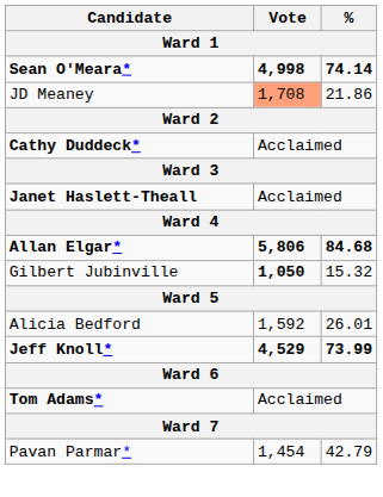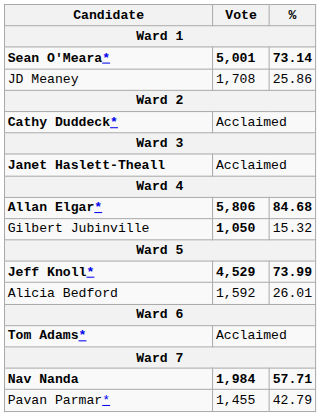 <table class="wikitable">
 <tr>
 <th bgcolor="#DDDDFF" width="200px">Candidate</th>
 <th bgcolor="#DDDDFF" width="50px">Vote</th>
 <th bgcolor="#DDDDFF" width="30px">%</th>
 </tr>
 <tr>
 <th colspan="3">Ward 1</th>
 </tr>
 <tr>
 <td><strong>Sean O'Meara<a href='#'>*</a></strong></td>
-<td><strong>4,998</strong></td>
-<td><strong>74.14</strong></td>
+<td><strong>5,001</strong></td>
+<td><strong>73.14</strong></td>
 </tr>
 <tr>
 <td>JD Meaney</td>
-<td style="background: lightsalmon;">1,708</td>
-<td>21.86</td>
+<td>1,708</td>
+<td>25.86</td>
 </tr>
 <tr>
 <th colspan="3">Ward 2</th>
 </tr>
 <tr>
 <td><strong>Cathy Duddeck<a href='#'>*</a></strong></td>
 <td colspan="2">Acclaimed</td>
 </tr>
 <tr>
 <th colspan="3">Ward 3</th>
 </tr>
 <tr>
 <td><strong>Janet Haslett-Theall</strong></td>
 <td colspan="2">Acclaimed</td>
 </tr>
 <tr>
 <th colspan="3">Ward 4</th>
 </tr>
 <tr>
 <td><strong>Allan Elgar<a href='#'>*</a></strong></td>
 <td><strong>5,806</strong></td>
 <td><strong>84.68</strong></td>
 </tr>
 <tr>
 <td>Gilbert Jubinville</td>
 <td><strong>1,050</strong></td>
 <td>15.32</td>
 </tr>
 <tr>
 <th colspan="3">Ward 5</th>
 </tr>
 <tr>
+<td><strong>Jeff Knoll<a href='#'>*</a></strong></td>
+<td><strong>4,529</strong></td>
+<td><strong>73.99</strong></td>
+</tr>
+<tr>
 <td>Alicia Bedford</td>
 <td>1,592</td>
 <td>26.01</td>
-</tr>
-<tr>
-<td><strong>Jeff Knoll<a href='#'>*</a></strong></td>
-<td><strong>4,529</strong></td>
-<td><strong>73.99</strong></td>
 </tr>
 <tr>
 <th colspan="3">Ward 6</th>
 </tr>
 <tr>
 <td><strong>Tom Adams<a href='#'>*</a></strong></td>
 <td colspan="2">Acclaimed</td>
 </tr>
 <tr>
 <th colspan="3">Ward 7</th>
 </tr>
 <tr>
+<td><strong>Nav Nanda</strong></td>
+<td><strong>1,984</strong></td>
+<td><strong>57.71</strong></td>
+</tr>
+<tr>
 <td>Pavan Parmar<a href='#'>*</a></td>
-<td>1,454</td>
+<td>1,455</td>
 <td>42.79</td>
 </tr>
 </table>
